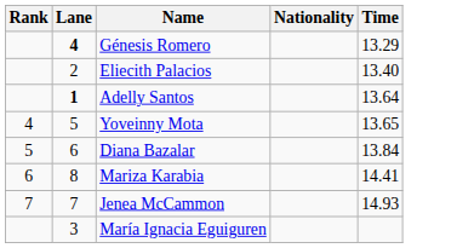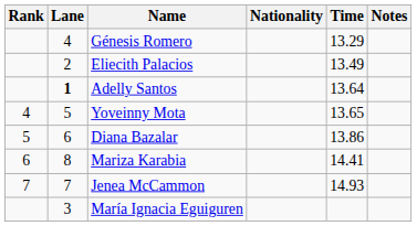 <table class="wikitable sortable" style="text-align:center">
 <tr>
 <th>Rank</th>
 <th>Lane</th>
 <th>Name</th>
 <th>Nationality</th>
 <th>Time</th>
+<th>Notes</th>
 </tr>
 <tr>
 <td></td>
-<td><strong>4</strong></td>
+<td>4</td>
 <td align=left><a href='#'>Génesis Romero</a></td>
 <td align=left></td>
 <td>13.29</td>
+<td></td>
 </tr>
 <tr>
 <td></td>
 <td>2</td>
 <td align=left><a href='#'>Eliecith Palacios</a></td>
 <td align=left></td>
-<td>13.40</td>
+<td>13.49</td>
+<td></td>
 </tr>
 <tr>
 <td></td>
 <td><strong>1</strong></td>
 <td align=left><a href='#'>Adelly Santos</a></td>
 <td align=left></td>
 <td>13.64</td>
+<td></td>
 </tr>
 <tr>
 <td>4</td>
 <td>5</td>
 <td align=left><a href='#'>Yoveinny Mota</a></td>
 <td align=left></td>
 <td>13.65</td>
+<td></td>
 </tr>
 <tr>
 <td>5</td>
 <td>6</td>
 <td align=left><a href='#'>Diana Bazalar</a></td>
 <td align=left></td>
-<td>13.84</td>
+<td>13.86</td>
+<td></td>
 </tr>
 <tr>
 <td>6</td>
 <td>8</td>
 <td align=left><a href='#'>Mariza Karabia</a></td>
 <td align=left></td>
 <td>14.41</td>
+<td></td>
 </tr>
 <tr>
 <td>7</td>
 <td>7</td>
 <td align=left><a href='#'>Jenea McCammon</a></td>
 <td align=left></td>
 <td>14.93</td>
+<td></td>
 </tr>
 <tr>
 <td></td>
 <td>3</td>
 <td align=left><a href='#'>María Ignacia Eguiguren</a></td>
 <td align=left></td>
 <td></td>
+<td></td>
 </tr>
 </table>
